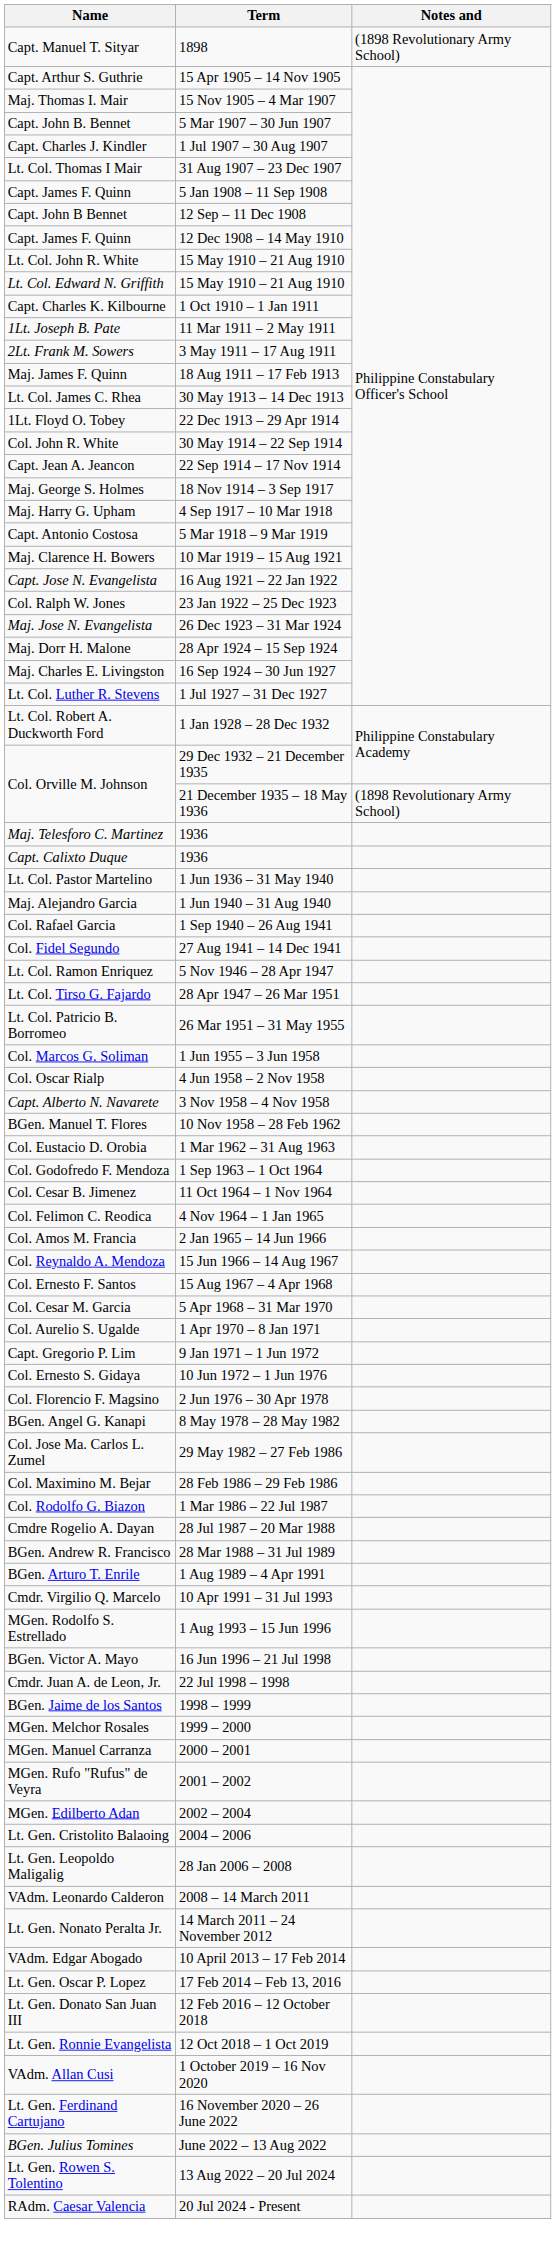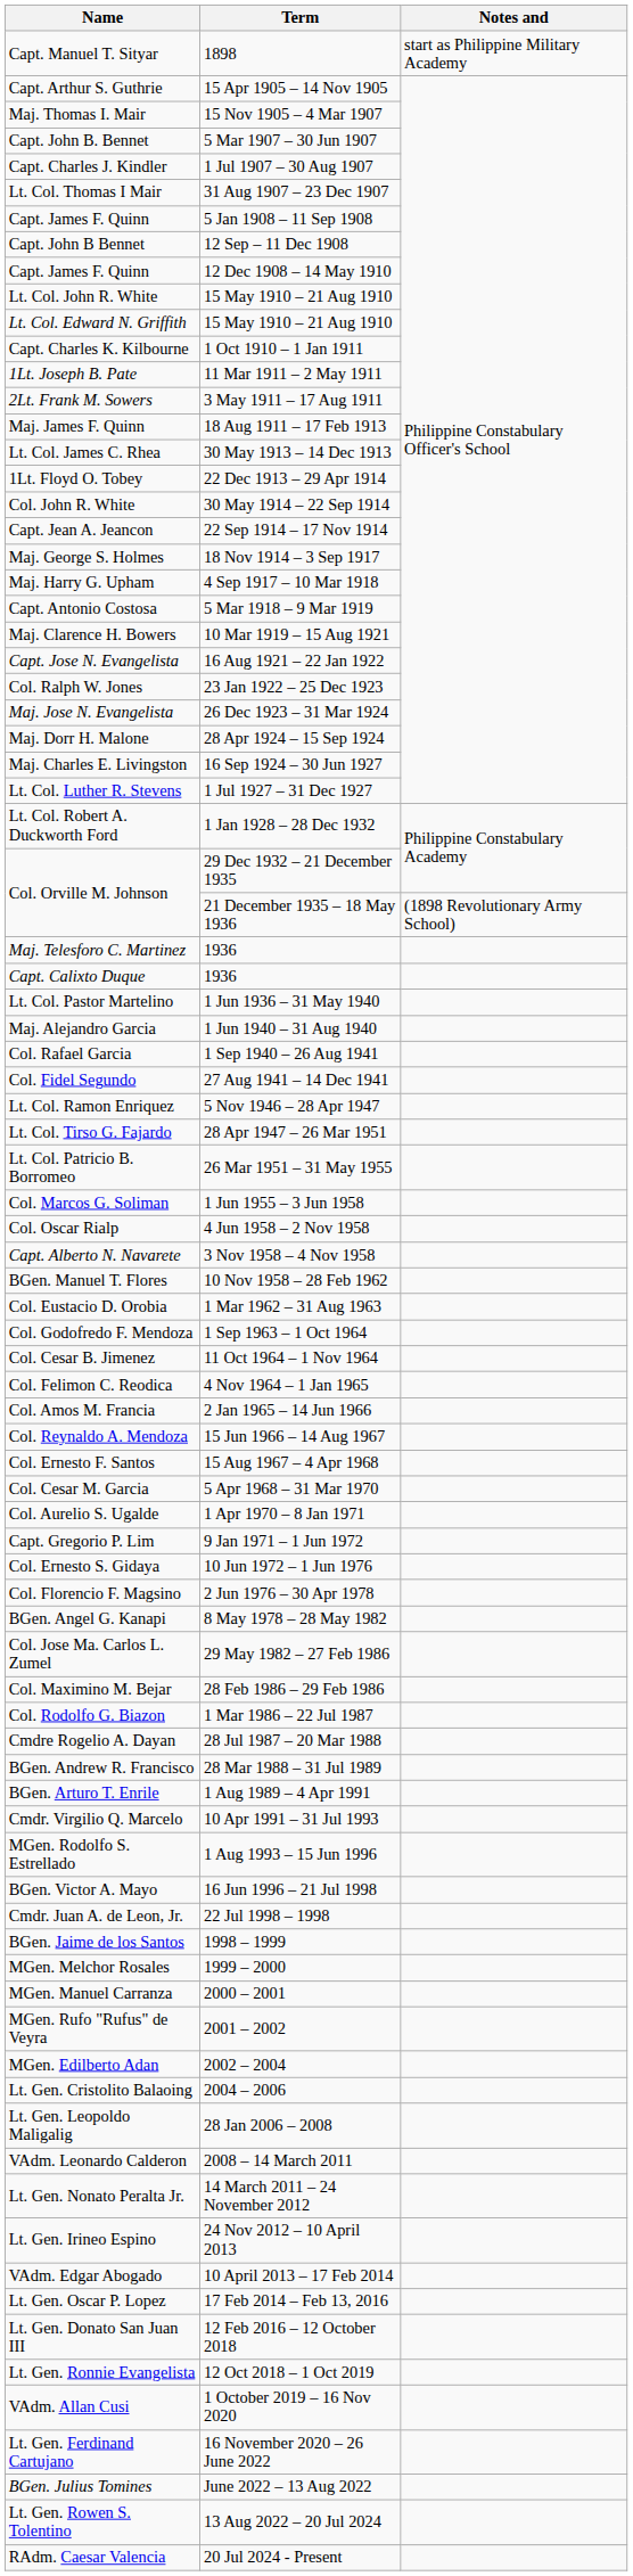 <table class="wikitable sortable">
 <tr>
 <th scope="col">Name</th>
 <th scope="col">Term</th>
 <th class="unsortable" scope="col">Notes and </th>
 </tr>
 <tr>
 <td>Capt. Manuel T. Sityar</td>
 <td>1898</td>
-<td>(1898 Revolutionary Army School)</td>
+<td>start as Philippine Military Academy</td>
 </tr>
 <tr>
 <td>Capt. Arthur S. Guthrie</td>
 <td>15 Apr 1905 – 14 Nov 1905</td>
 <td rowspan="28">Philippine Constabulary Officer's School</td>
 </tr>
 <tr>
 <td>Maj. Thomas I. Mair</td>
 <td>15 Nov 1905 – 4 Mar 1907</td>
 </tr>
 <tr>
 <td>Capt. John B. Bennet</td>
 <td>5 Mar 1907 – 30 Jun 1907</td>
 </tr>
 <tr>
 <td>Capt. Charles J. Kindler</td>
 <td>1 Jul 1907 – 30 Aug 1907</td>
 </tr>
 <tr>
 <td>Lt. Col. Thomas I Mair</td>
 <td>31 Aug 1907 – 23 Dec 1907</td>
 </tr>
 <tr>
 <td>Capt. James F. Quinn</td>
 <td>5 Jan 1908 – 11 Sep 1908</td>
 </tr>
 <tr>
 <td>Capt. John B Bennet</td>
 <td>12 Sep – 11 Dec 1908</td>
 </tr>
 <tr>
 <td>Capt. James F. Quinn</td>
 <td>12 Dec 1908 – 14 May 1910</td>
 </tr>
 <tr>
 <td>Lt. Col. John R. White</td>
 <td>15 May 1910 – 21 Aug 1910</td>
 </tr>
 <tr>
 <td><em>Lt. Col. Edward N. Griffith</em></td>
 <td>15 May 1910 – 21 Aug 1910</td>
 </tr>
 <tr>
 <td>Capt. Charles K. Kilbourne</td>
 <td>1 Oct 1910 – 1 Jan 1911</td>
 </tr>
 <tr>
 <td><em>1Lt. Joseph B. Pate</em></td>
 <td>11 Mar 1911 – 2 May 1911</td>
 </tr>
 <tr>
 <td><em>2Lt. Frank M. Sowers</em></td>
 <td>3 May 1911 – 17 Aug 1911</td>
 </tr>
 <tr>
 <td>Maj. James F. Quinn</td>
 <td>18 Aug 1911 – 17 Feb 1913</td>
 </tr>
 <tr>
 <td>Lt. Col. James C. Rhea</td>
 <td>30 May 1913 – 14 Dec 1913</td>
 </tr>
 <tr>
 <td>1Lt. Floyd O. Tobey</td>
 <td>22 Dec 1913 – 29 Apr 1914</td>
 </tr>
 <tr>
 <td>Col. John R. White</td>
 <td>30 May 1914 – 22 Sep 1914</td>
 </tr>
 <tr>
 <td>Capt. Jean A. Jeancon</td>
 <td>22 Sep 1914 – 17 Nov 1914</td>
 </tr>
 <tr>
 <td>Maj. George S. Holmes</td>
 <td>18 Nov 1914 – 3 Sep 1917</td>
 </tr>
 <tr>
 <td>Maj. Harry G. Upham</td>
 <td>4 Sep 1917 – 10 Mar 1918</td>
 </tr>
 <tr>
 <td>Capt. Antonio Costosa</td>
 <td>5 Mar 1918 – 9 Mar 1919</td>
 </tr>
 <tr>
 <td>Maj. Clarence H. Bowers</td>
 <td>10 Mar 1919 – 15 Aug 1921</td>
 </tr>
 <tr>
 <td><em>Capt. Jose N. Evangelista</em></td>
 <td>16 Aug 1921 – 22 Jan 1922</td>
 </tr>
 <tr>
 <td>Col. Ralph W. Jones</td>
 <td>23 Jan 1922 – 25 Dec 1923</td>
 </tr>
 <tr>
 <td><em>Maj. Jose N. Evangelista</em></td>
 <td>26 Dec 1923 – 31 Mar 1924</td>
 </tr>
 <tr>
 <td>Maj. Dorr H. Malone</td>
 <td>28 Apr 1924 – 15 Sep 1924</td>
 </tr>
 <tr>
 <td>Maj. Charles E. Livingston</td>
 <td>16 Sep 1924 – 30 Jun 1927</td>
 </tr>
 <tr>
 <td>Lt. Col. <a href='#'>Luther R. Stevens</a></td>
 <td>1 Jul 1927 – 31 Dec 1927</td>
 </tr>
 <tr>
 <td>Lt. Col. Robert A. Duckworth Ford</td>
 <td>1 Jan 1928 – 28 Dec 1932</td>
 <td rowspan="2">Philippine Constabulary Academy</td>
 </tr>
 <tr>
 <td rowspan="2">Col. Orville M. Johnson</td>
 <td>29 Dec 1932 – 21 December 1935</td>
 </tr>
 <tr>
 <td>21 December 1935 – 18 May 1936</td>
 <td>(1898 Revolutionary Army School)</td>
 </tr>
 <tr>
 <td><em>Maj. Telesforo C. Martinez</em></td>
 <td>1936</td>
 <td></td>
 </tr>
 <tr>
 <td><em>Capt. Calixto Duque</em></td>
 <td>1936</td>
 <td></td>
 </tr>
 <tr>
 <td>Lt. Col. Pastor Martelino</td>
 <td>1 Jun 1936 – 31 May 1940</td>
 <td></td>
 </tr>
 <tr>
 <td>Maj. Alejandro Garcia</td>
 <td>1 Jun 1940 – 31 Aug 1940</td>
 <td></td>
 </tr>
 <tr>
 <td>Col. Rafael Garcia</td>
 <td>1 Sep 1940 – 26 Aug 1941</td>
 <td></td>
 </tr>
 <tr>
 <td>Col. <a href='#'>Fidel Segundo</a></td>
 <td>27 Aug 1941 – 14 Dec 1941</td>
 <td></td>
 </tr>
 <tr>
 <td>Lt. Col. Ramon Enriquez</td>
 <td>5 Nov 1946 – 28 Apr 1947</td>
 <td></td>
 </tr>
 <tr>
 <td>Lt. Col. <a href='#'>Tirso G. Fajardo</a></td>
 <td>28 Apr 1947 – 26 Mar 1951</td>
 <td></td>
 </tr>
 <tr>
 <td>Lt. Col. Patricio B. Borromeo</td>
 <td>26 Mar 1951 – 31 May 1955</td>
 <td></td>
 </tr>
 <tr>
 <td>Col. <a href='#'>Marcos G. Soliman</a></td>
 <td>1 Jun 1955 – 3 Jun 1958</td>
 <td></td>
 </tr>
 <tr>
 <td>Col. Oscar Rialp</td>
 <td>4 Jun 1958 – 2 Nov 1958</td>
 <td></td>
 </tr>
 <tr>
 <td><em>Capt. Alberto N. Navarete</em></td>
 <td>3 Nov 1958 – 4 Nov 1958</td>
 <td></td>
 </tr>
 <tr>
 <td>BGen. Manuel T. Flores</td>
 <td>10 Nov 1958 – 28 Feb 1962</td>
 <td></td>
 </tr>
 <tr>
 <td>Col. Eustacio D. Orobia</td>
 <td>1 Mar 1962 – 31 Aug 1963</td>
 <td></td>
 </tr>
 <tr>
 <td>Col. Godofredo F. Mendoza</td>
 <td>1 Sep 1963 – 1 Oct 1964</td>
 <td></td>
 </tr>
 <tr>
 <td>Col. Cesar B. Jimenez</td>
 <td>11 Oct 1964 – 1 Nov 1964</td>
 <td></td>
 </tr>
 <tr>
 <td>Col. Felimon C. Reodica</td>
 <td>4 Nov 1964 – 1 Jan 1965</td>
 <td></td>
 </tr>
 <tr>
 <td>Col. Amos M. Francia</td>
 <td>2 Jan 1965 – 14 Jun 1966</td>
 <td></td>
 </tr>
 <tr>
 <td>Col. <a href='#'>Reynaldo A. Mendoza</a></td>
 <td>15 Jun 1966 – 14 Aug 1967</td>
 <td></td>
 </tr>
 <tr>
 <td>Col. Ernesto F. Santos</td>
 <td>15 Aug 1967 – 4 Apr 1968</td>
 <td></td>
 </tr>
 <tr>
 <td>Col. Cesar M. Garcia</td>
 <td>5 Apr 1968 – 31 Mar 1970</td>
 <td></td>
 </tr>
 <tr>
 <td>Col. Aurelio S. Ugalde</td>
 <td>1 Apr 1970 – 8 Jan 1971</td>
 <td></td>
 </tr>
 <tr>
 <td>Capt. Gregorio P. Lim</td>
 <td>9 Jan 1971 – 1 Jun 1972</td>
 <td></td>
 </tr>
 <tr>
 <td>Col. Ernesto S. Gidaya</td>
 <td>10 Jun 1972 – 1 Jun 1976</td>
 <td></td>
 </tr>
 <tr>
 <td>Col. Florencio F. Magsino</td>
 <td>2 Jun 1976 – 30 Apr 1978</td>
 <td></td>
 </tr>
 <tr>
 <td>BGen. Angel G. Kanapi</td>
 <td>8 May 1978 – 28 May 1982</td>
 <td></td>
 </tr>
 <tr>
 <td>Col. Jose Ma. Carlos L. Zumel</td>
 <td>29 May 1982 – 27 Feb 1986</td>
 <td></td>
 </tr>
 <tr>
 <td>Col. Maximino M. Bejar</td>
 <td>28 Feb 1986 – 29 Feb 1986</td>
 <td></td>
 </tr>
 <tr>
 <td>Col. <a href='#'>Rodolfo G. Biazon</a></td>
 <td>1 Mar 1986 – 22 Jul 1987</td>
 <td></td>
 </tr>
 <tr>
 <td>Cmdre Rogelio A. Dayan</td>
 <td>28 Jul 1987 – 20 Mar 1988</td>
 <td></td>
 </tr>
 <tr>
 <td>BGen. Andrew R. Francisco</td>
 <td>28 Mar 1988 – 31 Jul 1989</td>
 <td></td>
 </tr>
 <tr>
 <td>BGen. <a href='#'>Arturo T. Enrile</a></td>
 <td>1 Aug 1989 – 4 Apr 1991</td>
 <td></td>
 </tr>
 <tr>
 <td>Cmdr. Virgilio Q. Marcelo</td>
 <td>10 Apr 1991 – 31 Jul 1993</td>
 <td></td>
 </tr>
 <tr>
 <td>MGen. Rodolfo S. Estrellado</td>
 <td>1 Aug 1993 – 15 Jun 1996</td>
 <td></td>
 </tr>
 <tr>
 <td>BGen. Victor A. Mayo</td>
 <td>16 Jun 1996 – 21 Jul 1998</td>
 <td></td>
 </tr>
 <tr>
 <td>Cmdr. Juan A. de Leon, Jr.</td>
 <td>22 Jul 1998 – 1998</td>
 <td></td>
 </tr>
 <tr>
 <td>BGen. <a href='#'>Jaime de los Santos</a></td>
 <td>1998 – 1999</td>
 <td></td>
 </tr>
 <tr>
 <td>MGen. Melchor Rosales</td>
 <td>1999 – 2000</td>
 <td></td>
 </tr>
 <tr>
 <td>MGen. Manuel Carranza</td>
 <td>2000 – 2001</td>
 <td></td>
 </tr>
 <tr>
 <td>MGen. Rufo "Rufus" de Veyra</td>
 <td>2001 – 2002</td>
 <td></td>
 </tr>
 <tr>
 <td>MGen. <a href='#'>Edilberto Adan</a></td>
 <td>2002 – 2004</td>
 <td></td>
 </tr>
 <tr>
 <td>Lt. Gen. Cristolito Balaoing</td>
 <td>2004 – 2006</td>
 <td></td>
 </tr>
 <tr>
 <td>Lt. Gen. Leopoldo Maligalig</td>
 <td>28 Jan 2006 – 2008</td>
 <td></td>
 </tr>
 <tr>
 <td>VAdm. Leonardo Calderon</td>
 <td>2008 – 14 March 2011</td>
 <td></td>
 </tr>
 <tr>
 <td>Lt. Gen. Nonato Peralta Jr.</td>
 <td>14 March 2011 – 24 November 2012</td>
 <td></td>
 </tr>
 <tr>
+<td>Lt. Gen. Irineo Espino</td>
+<td>24 Nov 2012 – 10 April 2013</td>
+<td></td>
+</tr>
+<tr>
 <td>VAdm. Edgar Abogado</td>
 <td>10 April 2013 – 17 Feb 2014</td>
 <td></td>
 </tr>
 <tr>
 <td>Lt. Gen. Oscar P. Lopez</td>
 <td>17 Feb 2014 – Feb 13, 2016</td>
 <td></td>
 </tr>
 <tr>
 <td>Lt. Gen. Donato San Juan III</td>
 <td>12 Feb 2016 – 12 October 2018</td>
 <td></td>
 </tr>
 <tr>
 <td>Lt. Gen. <a href='#'>Ronnie Evangelista</a></td>
 <td>12 Oct 2018 – 1 Oct 2019</td>
 <td></td>
 </tr>
 <tr>
 <td>VAdm. <a href='#'>Allan Cusi</a></td>
 <td>1 October 2019 – 16 Nov 2020</td>
 <td></td>
 </tr>
 <tr>
 <td>Lt. Gen. <a href='#'>Ferdinand Cartujano</a></td>
 <td>16 November 2020 – 26 June 2022</td>
 <td></td>
 </tr>
 <tr>
 <td><em>BGen. Julius Tomines</em></td>
 <td>June 2022 – 13 Aug 2022</td>
 <td></td>
 </tr>
 <tr>
 <td>Lt. Gen. <a href='#'>Rowen S. Tolentino</a></td>
 <td>13 Aug 2022 – 20 Jul 2024</td>
 <td></td>
 </tr>
 <tr>
 <td>RAdm. <a href='#'>Caesar Valencia</a></td>
 <td>20 Jul 2024 - Present</td>
 <td></td>
 </tr>
 </table>
